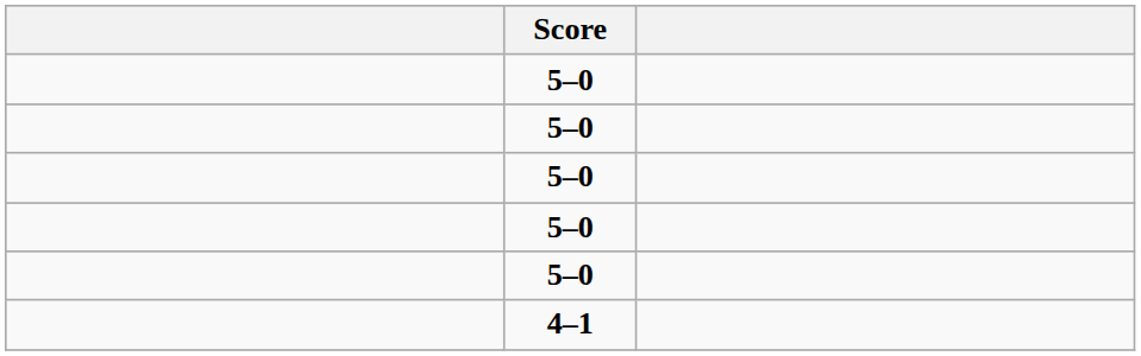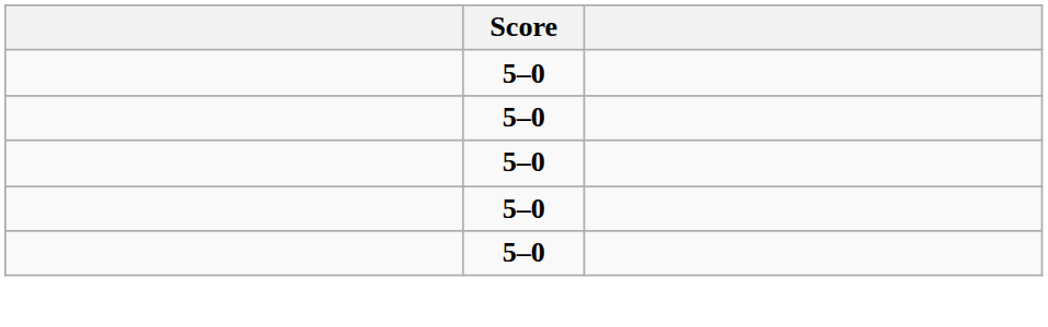 <table class="wikitable" style="text-align: center; font-size:100% ">
 <tr>
 <th align="right" width="250"></th>
 <th width="60">Score</th>
 <th align="left" width="250"></th>
 </tr>
 <tr>
 <td align=left></td>
 <td align=center><strong>5–0</strong></td>
 <td align=left></td>
 </tr>
 <tr>
 <td align=left></td>
 <td align=center><strong>5–0</strong></td>
 <td align=left></td>
 </tr>
 <tr>
 <td align=left></td>
 <td align=center><strong>5–0</strong></td>
 <td align=left></td>
 </tr>
 <tr>
 <td align=left></td>
 <td align=center><strong>5–0</strong></td>
 <td align=left></td>
 </tr>
 <tr>
 <td align=left></td>
 <td align=center><strong>5–0</strong></td>
 <td align=left></td>
 </tr>
-<tr>
-<td align=left></td>
-<td align=center><strong>4–1</strong></td>
-<td align=left></td>
-</tr>
 </table>
